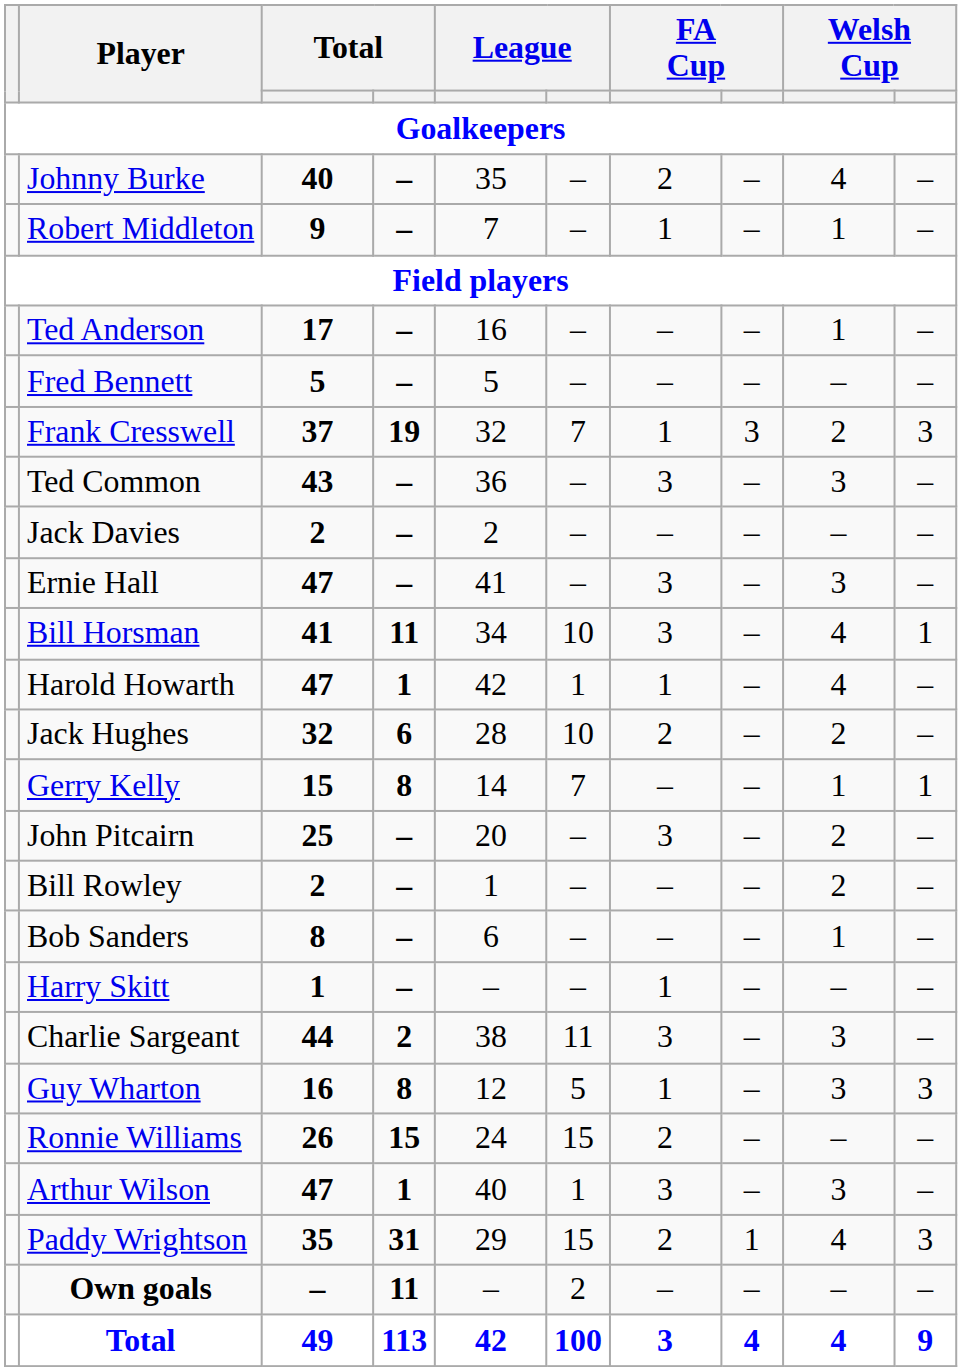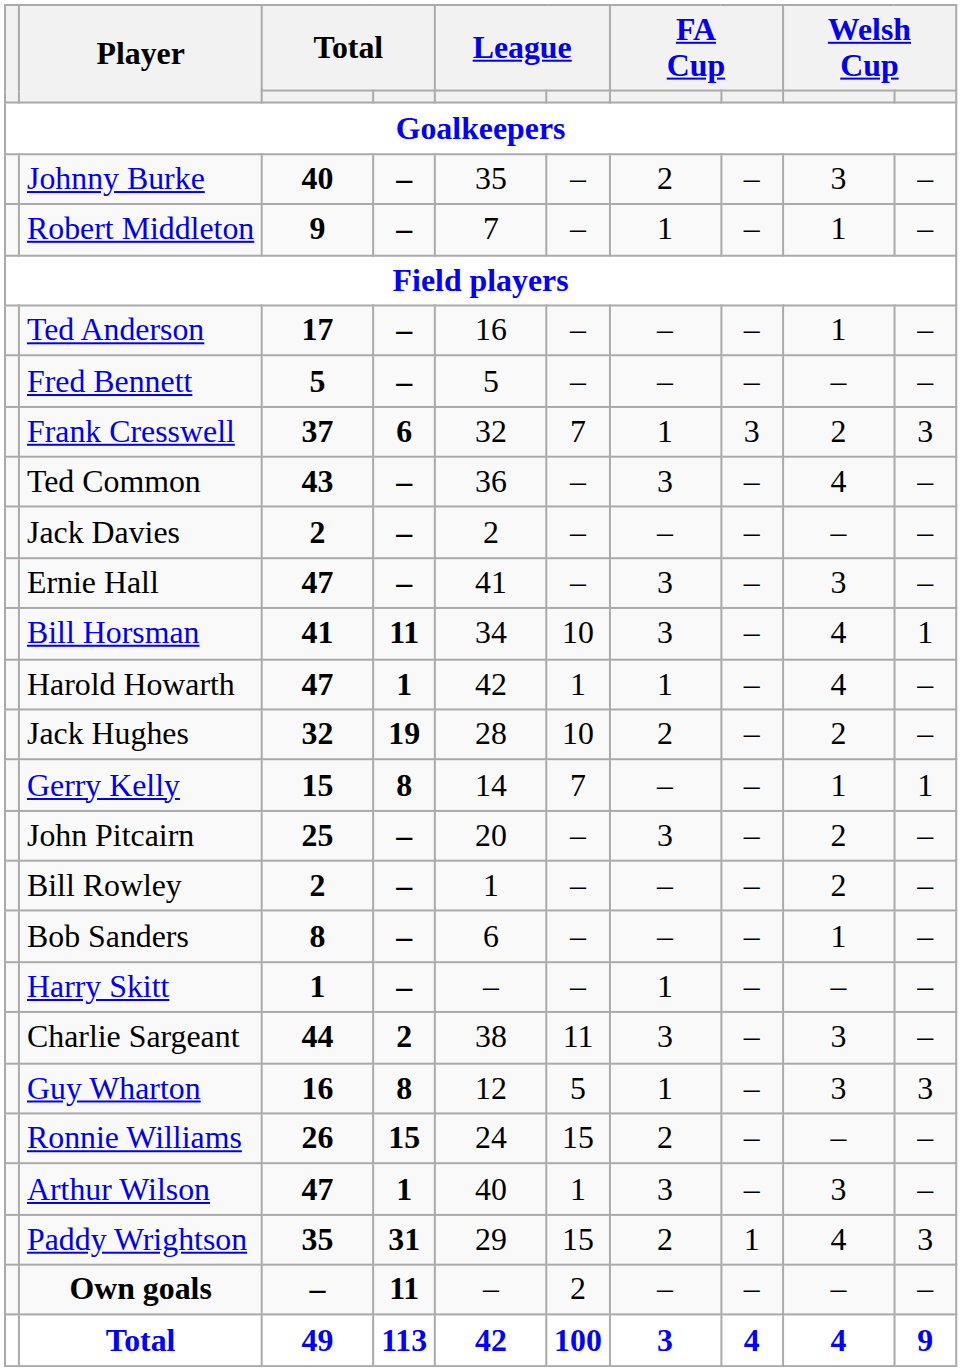 <table class="wikitable"  style="text-align:center;">
 <tr>
 <th rowspan="2" style="font-size:80%;"></th>
 <th rowspan="2">Player</th>
 <th colspan="2">Total</th>
 <th colspan="2"><a href='#'>League</a></th>
 <th colspan="2"><a href='#'>FA<br>Cup</a></th>
 <th colspan="2"><a href='#'>Welsh<br>Cup</a></th>
 </tr>
 <tr>
 <th style="width: 50px; font-size:80%;"></th>
 <th style="width: 25px; font-size:80%;"></th>
 <th style="width: 50px; font-size:80%;"></th>
 <th style="width: 25px; font-size:80%;"></th>
 <th style="width: 50px; font-size:80%;"></th>
 <th style="width: 25px; font-size:80%;"></th>
 <th style="width: 50px; font-size:80%;"></th>
 <th style="width: 25px; font-size:80%;"></th>
 </tr>
 <tr>
 <td colspan="10" style="background:white; color:blue; text-align:center;"><strong>Goalkeepers</strong></td>
 </tr>
 <tr>
 <td></td>
 <td style="text-align:left;"><a href='#'>Johnny Burke</a></td>
 <td><strong>40</strong></td>
 <td><strong>–</strong></td>
 <td>35</td>
 <td>–</td>
 <td>2</td>
 <td>–</td>
-<td>4</td>
+<td>3</td>
 <td>–</td>
 </tr>
 <tr>
 <td></td>
 <td style="text-align:left;"><a href='#'>Robert Middleton</a></td>
 <td><strong>9</strong></td>
 <td><strong>–</strong></td>
 <td>7</td>
 <td>–</td>
 <td>1</td>
 <td>–</td>
 <td>1</td>
 <td>–</td>
 </tr>
 <tr>
 <td colspan="10" style="background:white; color:blue; text-align:center;"><strong>Field players</strong></td>
 </tr>
 <tr>
 <td></td>
 <td style="text-align:left;"><a href='#'>Ted Anderson</a></td>
 <td><strong>17</strong></td>
 <td><strong>–</strong></td>
 <td>16</td>
 <td>–</td>
 <td>–</td>
 <td>–</td>
 <td>1</td>
 <td>–</td>
 </tr>
 <tr>
 <td></td>
 <td style="text-align:left;"><a href='#'>Fred Bennett</a></td>
 <td><strong>5</strong></td>
 <td><strong>–</strong></td>
 <td>5</td>
 <td>–</td>
 <td>–</td>
 <td>–</td>
 <td>–</td>
 <td>–</td>
 </tr>
 <tr>
 <td></td>
 <td style="text-align:left;"><a href='#'>Frank Cresswell</a></td>
 <td><strong>37</strong></td>
-<td><strong>19</strong></td>
+<td><strong>6</strong></td>
 <td>32</td>
 <td>7</td>
 <td>1</td>
 <td>3</td>
 <td>2</td>
 <td>3</td>
 </tr>
 <tr>
 <td></td>
 <td style="text-align:left;">Ted Common</td>
 <td><strong>43</strong></td>
 <td><strong>–</strong></td>
 <td>36</td>
 <td>–</td>
 <td>3</td>
 <td>–</td>
-<td>3</td>
+<td>4</td>
 <td>–</td>
 </tr>
 <tr>
 <td></td>
 <td style="text-align:left;">Jack Davies</td>
 <td><strong>2</strong></td>
 <td><strong>–</strong></td>
 <td>2</td>
 <td>–</td>
 <td>–</td>
 <td>–</td>
 <td>–</td>
 <td>–</td>
 </tr>
 <tr>
 <td></td>
 <td style="text-align:left;">Ernie Hall</td>
 <td><strong>47</strong></td>
 <td><strong>–</strong></td>
 <td>41</td>
 <td>–</td>
 <td>3</td>
 <td>–</td>
 <td>3</td>
 <td>–</td>
 </tr>
 <tr>
 <td></td>
 <td style="text-align:left;"><a href='#'>Bill Horsman</a></td>
 <td><strong>41</strong></td>
 <td><strong>11</strong></td>
 <td>34</td>
 <td>10</td>
 <td>3</td>
 <td>–</td>
 <td>4</td>
 <td>1</td>
 </tr>
 <tr>
 <td></td>
 <td style="text-align:left;">Harold Howarth</td>
 <td><strong>47</strong></td>
 <td><strong>1</strong></td>
 <td>42</td>
 <td>1</td>
 <td>1</td>
 <td>–</td>
 <td>4</td>
 <td>–</td>
 </tr>
 <tr>
 <td></td>
 <td style="text-align:left;">Jack Hughes</td>
 <td><strong>32</strong></td>
-<td><strong>6</strong></td>
+<td><strong>19</strong></td>
 <td>28</td>
 <td>10</td>
 <td>2</td>
 <td>–</td>
 <td>2</td>
 <td>–</td>
 </tr>
 <tr>
 <td></td>
 <td style="text-align:left;"><a href='#'>Gerry Kelly</a></td>
 <td><strong>15</strong></td>
 <td><strong>8</strong></td>
 <td>14</td>
 <td>7</td>
 <td>–</td>
 <td>–</td>
 <td>1</td>
 <td>1</td>
 </tr>
 <tr>
 <td></td>
 <td style="text-align:left;">John Pitcairn</td>
 <td><strong>25</strong></td>
 <td><strong>–</strong></td>
 <td>20</td>
 <td>–</td>
 <td>3</td>
 <td>–</td>
 <td>2</td>
 <td>–</td>
 </tr>
 <tr>
 <td></td>
 <td style="text-align:left;">Bill Rowley</td>
 <td><strong>2</strong></td>
 <td><strong>–</strong></td>
 <td>1</td>
 <td>–</td>
 <td>–</td>
 <td>–</td>
 <td>2</td>
 <td>–</td>
 </tr>
 <tr>
 <td></td>
 <td style="text-align:left;">Bob Sanders</td>
 <td><strong>8</strong></td>
 <td><strong>–</strong></td>
 <td>6</td>
 <td>–</td>
 <td>–</td>
 <td>–</td>
 <td>1</td>
 <td>–</td>
 </tr>
 <tr>
 <td></td>
 <td style="text-align:left;"><a href='#'>Harry Skitt</a></td>
 <td><strong>1</strong></td>
 <td><strong>–</strong></td>
 <td>–</td>
 <td>–</td>
 <td>1</td>
 <td>–</td>
 <td>–</td>
 <td>–</td>
 </tr>
 <tr>
 <td></td>
 <td style="text-align:left;">Charlie Sargeant</td>
 <td><strong>44</strong></td>
 <td><strong>2</strong></td>
 <td>38</td>
 <td>11</td>
 <td>3</td>
 <td>–</td>
 <td>3</td>
 <td>–</td>
 </tr>
 <tr>
 <td></td>
 <td style="text-align:left;"><a href='#'>Guy Wharton</a></td>
 <td><strong>16</strong></td>
 <td><strong>8</strong></td>
 <td>12</td>
 <td>5</td>
 <td>1</td>
 <td>–</td>
 <td>3</td>
 <td>3</td>
 </tr>
 <tr>
 <td></td>
 <td style="text-align:left;"><a href='#'>Ronnie Williams</a></td>
 <td><strong>26</strong></td>
 <td><strong>15</strong></td>
 <td>24</td>
 <td>15</td>
 <td>2</td>
 <td>–</td>
 <td>–</td>
 <td>–</td>
 </tr>
 <tr>
 <td></td>
 <td style="text-align:left;"><a href='#'>Arthur Wilson</a></td>
 <td><strong>47</strong></td>
 <td><strong>1</strong></td>
 <td>40</td>
 <td>1</td>
 <td>3</td>
 <td>–</td>
 <td>3</td>
 <td>–</td>
 </tr>
 <tr>
 <td></td>
 <td style="text-align:left;"><a href='#'>Paddy Wrightson</a></td>
 <td><strong>35</strong></td>
 <td><strong>31</strong></td>
 <td>29</td>
 <td>15</td>
 <td>2</td>
 <td>1</td>
 <td>4</td>
 <td>3</td>
 </tr>
 <tr>
 <td></td>
 <td><strong>Own goals</strong></td>
 <td><strong>–</strong></td>
 <td><strong>11</strong></td>
 <td>–</td>
 <td>2</td>
 <td>–</td>
 <td>–</td>
 <td>–</td>
 <td>–</td>
 </tr>
 <tr style="background:white; color:blue; text-align:center;">
 <td></td>
 <td><strong>Total</strong></td>
 <td><strong>49</strong></td>
 <td><strong>113</strong></td>
 <td><strong>42</strong></td>
 <td><strong>100</strong></td>
 <td><strong>3</strong></td>
 <td><strong>4</strong></td>
 <td><strong>4</strong></td>
 <td><strong>9</strong></td>
 </tr>
 </table>
